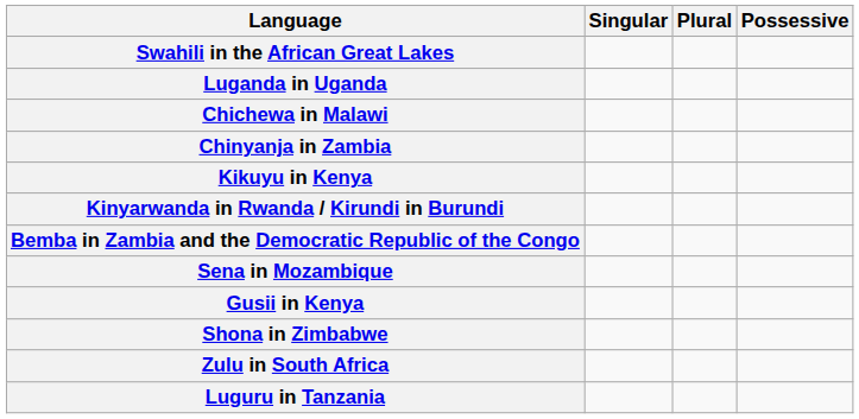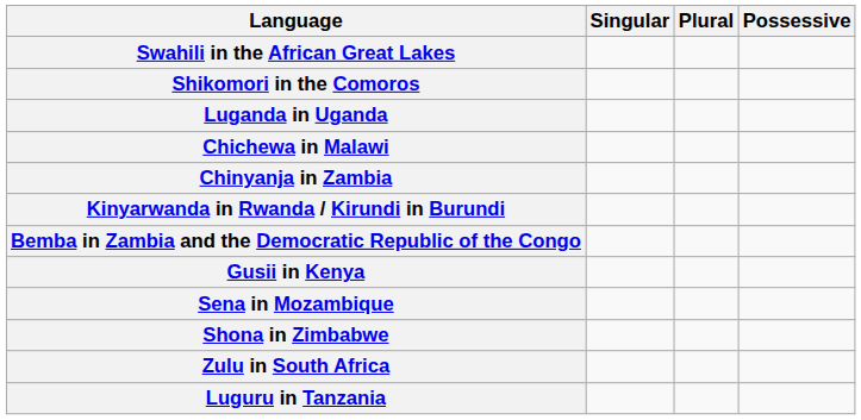 <table class="wikitable" style="margin: 1em auto">
 <tr>
 <th scope="col">Language</th>
 <th scope="col">Singular</th>
 <th scope="col">Plural</th>
 <th scope="col">Possessive</th>
 </tr>
 <tr>
 <th scope="row"><a href='#'>Swahili</a> in the <a href='#'>African Great Lakes</a></th>
+<td></td>
+<td></td>
+<td></td>
+</tr>
+<tr>
+<th scope="row"><a href='#'>Shikomori</a> in the <a href='#'>Comoros</a></th>
 <td></td>
 <td></td>
 <td></td>
 </tr>
 <tr>
 <th scope="row"><a href='#'>Luganda</a> in <a href='#'>Uganda</a></th>
 <td></td>
 <td></td>
 <td></td>
 </tr>
 <tr>
 <th scope="row"><a href='#'>Chichewa</a> in <a href='#'>Malawi</a></th>
 <td></td>
 <td></td>
 <td></td>
 </tr>
 <tr>
 <th scope="row"><a href='#'>Chinyanja</a> in <a href='#'>Zambia</a></th>
 <td></td>
 <td></td>
 <td></td>
 </tr>
 <tr>
-<th scope="row"><a href='#'>Kikuyu</a> in <a href='#'>Kenya</a></th>
-<td></td>
-<td></td>
-<td></td>
-</tr>
-<tr>
 <th scope="row"><a href='#'>Kinyarwanda</a> in <a href='#'>Rwanda</a> / <a href='#'>Kirundi</a> in <a href='#'>Burundi</a></th>
 <td></td>
 <td></td>
 <td></td>
 </tr>
 <tr>
 <th scope="row"><a href='#'>Bemba</a> in <a href='#'>Zambia</a> and the <a href='#'>Democratic Republic of the Congo</a></th>
 <td></td>
 <td></td>
 <td></td>
 </tr>
 <tr>
-<th scope="row"><a href='#'>Sena</a> in <a href='#'>Mozambique</a></th>
+<th scope="row"><a href='#'>Gusii</a> in <a href='#'>Kenya</a></th>
 <td></td>
 <td></td>
 <td></td>
 </tr>
 <tr>
-<th scope="row"><a href='#'>Gusii</a> in <a href='#'>Kenya</a></th>
+<th scope="row"><a href='#'>Sena</a> in <a href='#'>Mozambique</a></th>
 <td></td>
 <td></td>
 <td></td>
 </tr>
 <tr>
 <th scope="row"><a href='#'>Shona</a> in <a href='#'>Zimbabwe</a></th>
 <td></td>
 <td></td>
 <td></td>
 </tr>
 <tr>
 <th scope="row"><a href='#'>Zulu</a> in <a href='#'>South Africa</a></th>
 <td></td>
 <td></td>
 <td></td>
 </tr>
 <tr>
 <th><a href='#'>Luguru</a> in <a href='#'>Tanzania</a></th>
 <td></td>
 <td></td>
 <td></td>
 </tr>
 </table>
